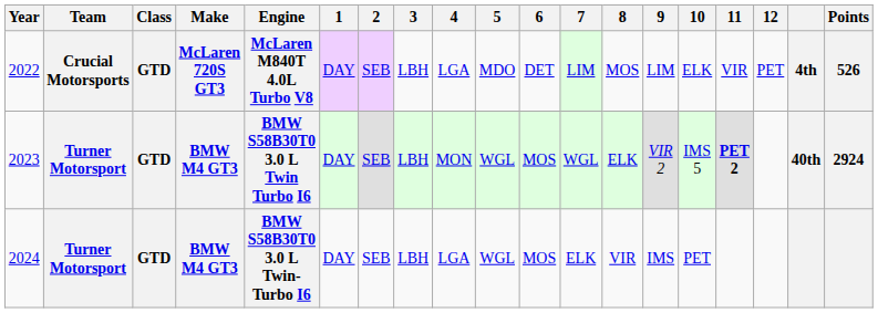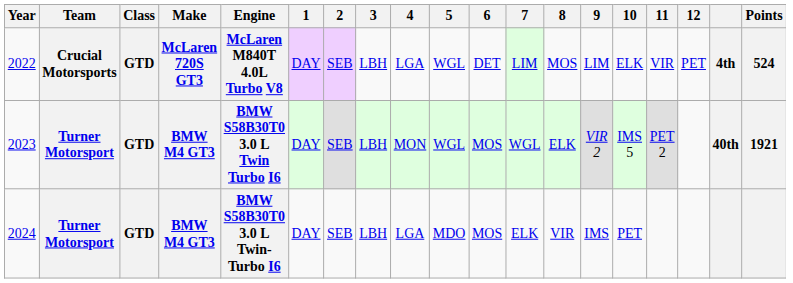 <table class="wikitable" style="text-align:center; font-size:90%">
 <tr>
 <th>Year</th>
 <th>Team</th>
 <th>Class</th>
 <th>Make</th>
 <th>Engine</th>
 <th>1</th>
 <th>2</th>
 <th>3</th>
 <th>4</th>
 <th>5</th>
 <th>6</th>
 <th>7</th>
 <th>8</th>
 <th>9</th>
 <th>10</th>
 <th>11</th>
 <th>12</th>
 <th></th>
 <th>Points</th>
 </tr>
 <tr>
 <td><a href='#'>2022</a></td>
 <th>Crucial Motorsports</th>
 <th>GTD</th>
 <th><a href='#'>McLaren 720S GT3</a></th>
 <th><a href='#'>McLaren</a> M840T 4.0L <a href='#'>Turbo</a> <a href='#'>V8</a></th>
 <td style="background:#EFCFFF;"><a href='#'>DAY</a><br></td>
 <td style="background:#EFCFFF;"><a href='#'>SEB</a><br></td>
 <td><a href='#'>LBH</a></td>
 <td><a href='#'>LGA</a></td>
-<td><a href='#'>MDO</a></td>
+<td><a href='#'>WGL</a></td>
 <td><a href='#'>DET</a><br></td>
 <td style="background:#DFFFDF;"><a href='#'>LIM</a><br></td>
 <td style="background:"><a href='#'>MOS</a><br></td>
 <td style="background:"><a href='#'>LIM</a><br></td>
 <td style="background:"><a href='#'>ELK</a><br></td>
 <td style="background:"><a href='#'>VIR</a><br></td>
 <td style="background:"><a href='#'>PET</a><br></td>
 <th>4th</th>
-<th>526</th>
+<th>524</th>
 </tr>
 <tr>
 <td><a href='#'>2023</a></td>
 <th><a href='#'>Turner Motorsport</a></th>
 <th>GTD</th>
 <th><a href='#'>BMW M4 GT3</a></th>
 <th><a href='#'>BMW</a> <a href='#'>S58B30T0</a> 3.0 L <a href='#'>Twin Turbo</a> <a href='#'>I6</a></th>
 <td style="background:#DFFFDF;"><a href='#'>DAY</a><br></td>
 <td style="background:#DFDFDF;"><a href='#'>SEB</a><br></td>
 <td style="background:#DFFFDF;"><a href='#'>LBH</a><br></td>
 <td style="background:#DFFFDF;"><a href='#'>MON</a><br></td>
 <td style="background:#DFFFDF;"><a href='#'>WGL</a><br></td>
 <td style="background:#DFFFDF;"><a href='#'>MOS</a><br></td>
 <td style="background:#DFFFDF;"><a href='#'>WGL</a><br></td>
 <td style="background:#DFFFDF;"><a href='#'>ELK</a><br></td>
 <td style="background:#DFDFDF;"><em><a href='#'>VIR</a><br>2</em></td>
 <td style="background:#DFFFDF;"><a href='#'>IMS</a><br>5</td>
-<td style="background:#DFDFDF;"><strong><a href='#'>PET</a><br>2</strong></td>
+<td style="background:#DFDFDF;"><a href='#'>PET</a><br>2</td>
 <td></td>
 <th>40th</th>
-<th>2924</th>
+<th>1921</th>
 </tr>
 <tr>
 <td><a href='#'>2024</a></td>
 <th><a href='#'>Turner Motorsport</a></th>
 <th>GTD</th>
 <th><a href='#'>BMW M4 GT3</a></th>
 <th><a href='#'>BMW</a> <a href='#'>S58B30T0</a> 3.0 L Twin-Turbo <a href='#'>I6</a></th>
 <td><a href='#'>DAY</a></td>
 <td><a href='#'>SEB</a></td>
 <td><a href='#'>LBH</a></td>
 <td><a href='#'>LGA</a></td>
-<td><a href='#'>WGL</a></td>
+<td><a href='#'>MDO</a></td>
 <td><a href='#'>MOS</a></td>
 <td><a href='#'>ELK</a></td>
 <td><a href='#'>VIR</a></td>
 <td><a href='#'>IMS</a></td>
 <td><a href='#'>PET</a></td>
 <td></td>
 <td></td>
 <th></th>
 <th></th>
 </tr>
 </table>
